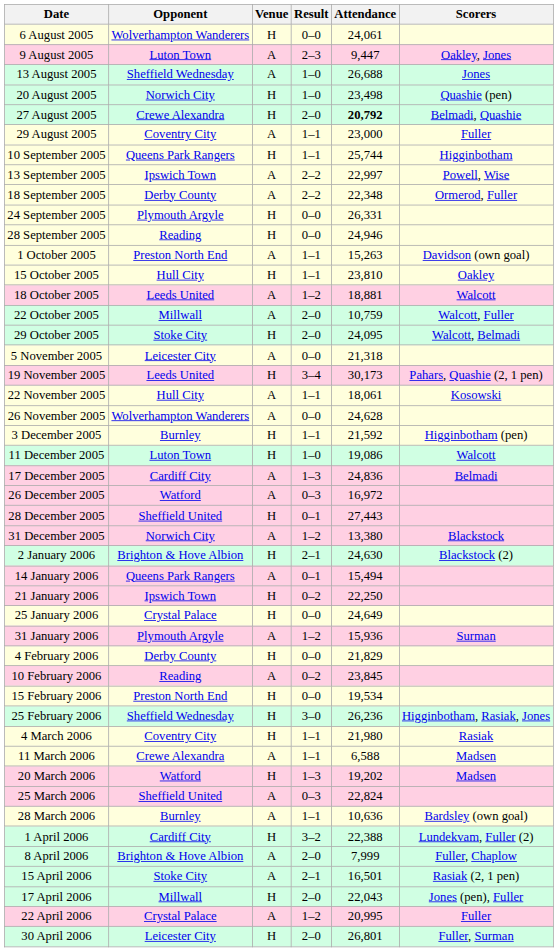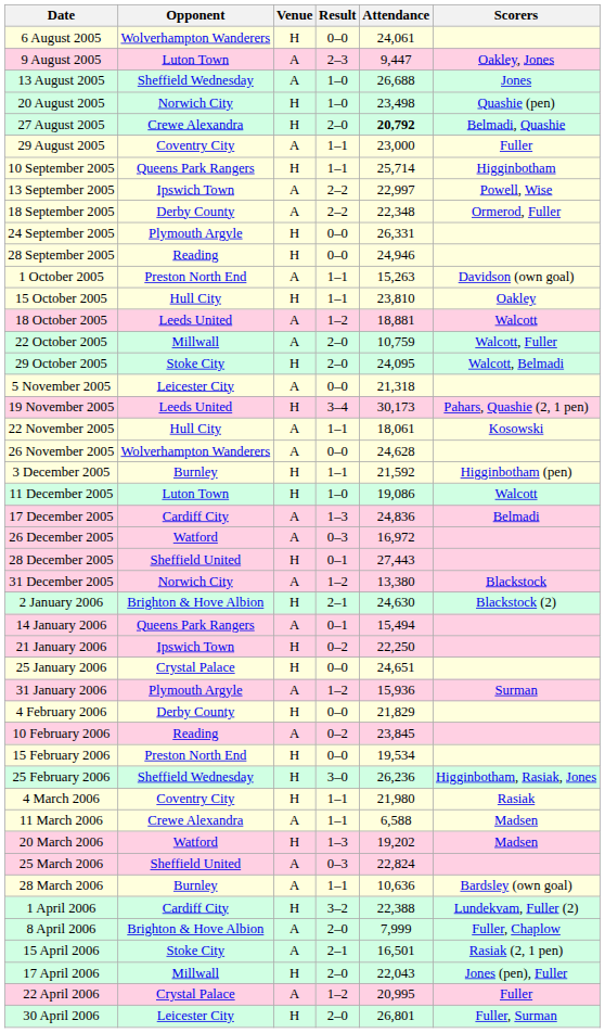 <table class="wikitable sortable" style="font-size:100%; text-align:center">
 <tr>
 <th>Date</th>
 <th>Opponent</th>
 <th>Venue</th>
 <th>Result</th>
 <th>Attendance</th>
 <th>Scorers</th>
 </tr>
 <tr style="background-color: #ffffdd;">
 <td>6 August 2005</td>
 <td><a href='#'>Wolverhampton Wanderers</a></td>
 <td>H</td>
 <td>0–0</td>
 <td>24,061</td>
 <td></td>
 </tr>
 <tr style="background-color: #ffd0e3;">
 <td>9 August 2005</td>
 <td><a href='#'>Luton Town</a></td>
 <td>A</td>
 <td>2–3</td>
 <td>9,447</td>
 <td><a href='#'>Oakley</a>, <a href='#'>Jones</a></td>
 </tr>
 <tr style="background-color: #d0ffe3;">
 <td>13 August 2005</td>
 <td><a href='#'>Sheffield Wednesday</a></td>
 <td>A</td>
 <td>1–0</td>
 <td>26,688</td>
 <td><a href='#'>Jones</a></td>
 </tr>
 <tr style="background-color: #d0ffe3;">
 <td>20 August 2005</td>
 <td><a href='#'>Norwich City</a></td>
 <td>H</td>
 <td>1–0</td>
 <td>23,498</td>
 <td><a href='#'>Quashie</a> (pen)</td>
 </tr>
 <tr style="background-color: #d0ffe3;">
 <td>27 August 2005</td>
 <td><a href='#'>Crewe Alexandra</a></td>
 <td>H</td>
 <td>2–0</td>
 <td><strong>20,792</strong></td>
 <td><a href='#'>Belmadi</a>, <a href='#'>Quashie</a></td>
 </tr>
 <tr style="background-color: #ffffdd;">
 <td>29 August 2005</td>
 <td><a href='#'>Coventry City</a></td>
 <td>A</td>
 <td>1–1</td>
 <td>23,000</td>
 <td><a href='#'>Fuller</a></td>
 </tr>
 <tr style="background-color: #ffffdd;">
 <td>10 September 2005</td>
 <td><a href='#'>Queens Park Rangers</a></td>
 <td>H</td>
 <td>1–1</td>
-<td>25,744</td>
+<td>25,714</td>
 <td><a href='#'>Higginbotham</a></td>
 </tr>
 <tr style="background-color: #ffffdd;">
 <td>13 September 2005</td>
 <td><a href='#'>Ipswich Town</a></td>
 <td>A</td>
 <td>2–2</td>
 <td>22,997</td>
 <td><a href='#'>Powell</a>, <a href='#'>Wise</a></td>
 </tr>
 <tr style="background-color: #ffffdd;">
 <td>18 September 2005</td>
 <td><a href='#'>Derby County</a></td>
 <td>A</td>
 <td>2–2</td>
 <td>22,348</td>
 <td><a href='#'>Ormerod</a>, <a href='#'>Fuller</a></td>
 </tr>
 <tr style="background-color: #ffffdd;">
 <td>24 September 2005</td>
 <td><a href='#'>Plymouth Argyle</a></td>
 <td>H</td>
 <td>0–0</td>
 <td>26,331</td>
 <td></td>
 </tr>
 <tr style="background-color: #ffffdd;">
 <td>28 September 2005</td>
 <td><a href='#'>Reading</a></td>
 <td>H</td>
 <td>0–0</td>
 <td>24,946</td>
 <td></td>
 </tr>
 <tr style="background-color: #ffffdd;">
 <td>1 October 2005</td>
 <td><a href='#'>Preston North End</a></td>
 <td>A</td>
 <td>1–1</td>
 <td>15,263</td>
 <td><a href='#'>Davidson</a> (own goal)</td>
 </tr>
 <tr style="background-color: #ffffdd;">
 <td>15 October 2005</td>
 <td><a href='#'>Hull City</a></td>
 <td>H</td>
 <td>1–1</td>
 <td>23,810</td>
 <td><a href='#'>Oakley</a></td>
 </tr>
 <tr style="background-color: #ffd0e3;">
 <td>18 October 2005</td>
 <td><a href='#'>Leeds United</a></td>
 <td>A</td>
 <td>1–2</td>
 <td>18,881</td>
 <td><a href='#'>Walcott</a></td>
 </tr>
 <tr style="background-color: #d0ffe3;">
 <td>22 October 2005</td>
 <td><a href='#'>Millwall</a></td>
 <td>A</td>
 <td>2–0</td>
 <td>10,759</td>
 <td><a href='#'>Walcott</a>, <a href='#'>Fuller</a></td>
 </tr>
 <tr style="background-color: #d0ffe3;">
 <td>29 October 2005</td>
 <td><a href='#'>Stoke City</a></td>
 <td>H</td>
 <td>2–0</td>
 <td>24,095</td>
 <td><a href='#'>Walcott</a>, <a href='#'>Belmadi</a></td>
 </tr>
 <tr style="background-color: #ffffdd;">
 <td>5 November 2005</td>
 <td><a href='#'>Leicester City</a></td>
 <td>A</td>
 <td>0–0</td>
 <td>21,318</td>
 <td></td>
 </tr>
 <tr style="background-color: #ffd0e3;">
 <td>19 November 2005</td>
 <td><a href='#'>Leeds United</a></td>
 <td>H</td>
 <td>3–4</td>
 <td>30,173</td>
 <td><a href='#'>Pahars</a>, <a href='#'>Quashie</a> (2, 1 pen)</td>
 </tr>
 <tr style="background-color: #ffffdd;">
 <td>22 November 2005</td>
 <td><a href='#'>Hull City</a></td>
 <td>A</td>
 <td>1–1</td>
 <td>18,061</td>
 <td><a href='#'>Kosowski</a></td>
 </tr>
 <tr style="background-color: #ffffdd;">
 <td>26 November 2005</td>
 <td><a href='#'>Wolverhampton Wanderers</a></td>
 <td>A</td>
 <td>0–0</td>
 <td>24,628</td>
 <td></td>
 </tr>
 <tr style="background-color: #ffffdd;">
 <td>3 December 2005</td>
 <td><a href='#'>Burnley</a></td>
 <td>H</td>
 <td>1–1</td>
 <td>21,592</td>
 <td><a href='#'>Higginbotham</a> (pen)</td>
 </tr>
 <tr style="background-color: #d0ffe3;">
 <td>11 December 2005</td>
 <td><a href='#'>Luton Town</a></td>
 <td>H</td>
 <td>1–0</td>
 <td>19,086</td>
 <td><a href='#'>Walcott</a></td>
 </tr>
 <tr style="background-color: #ffd0e3;">
 <td>17 December 2005</td>
 <td><a href='#'>Cardiff City</a></td>
 <td>A</td>
 <td>1–3</td>
 <td>24,836</td>
 <td><a href='#'>Belmadi</a></td>
 </tr>
 <tr style="background-color: #ffd0e3;">
 <td>26 December 2005</td>
 <td><a href='#'>Watford</a></td>
 <td>A</td>
 <td>0–3</td>
 <td>16,972</td>
 <td></td>
 </tr>
 <tr style="background-color: #ffd0e3;">
 <td>28 December 2005</td>
 <td><a href='#'>Sheffield United</a></td>
 <td>H</td>
 <td>0–1</td>
 <td>27,443</td>
 <td></td>
 </tr>
 <tr style="background-color: #ffd0e3;">
 <td>31 December 2005</td>
 <td><a href='#'>Norwich City</a></td>
 <td>A</td>
 <td>1–2</td>
 <td>13,380</td>
 <td><a href='#'>Blackstock</a></td>
 </tr>
 <tr style="background-color: #d0ffe3;">
 <td>2 January 2006</td>
 <td><a href='#'>Brighton & Hove Albion</a></td>
 <td>H</td>
 <td>2–1</td>
 <td>24,630</td>
 <td><a href='#'>Blackstock</a> (2)</td>
 </tr>
 <tr style="background-color: #ffd0e3;">
 <td>14 January 2006</td>
 <td><a href='#'>Queens Park Rangers</a></td>
 <td>A</td>
 <td>0–1</td>
 <td>15,494</td>
 <td></td>
 </tr>
 <tr style="background-color: #ffd0e3;">
 <td>21 January 2006</td>
 <td><a href='#'>Ipswich Town</a></td>
 <td>H</td>
 <td>0–2</td>
 <td>22,250</td>
 <td></td>
 </tr>
 <tr style="background-color: #ffffdd;">
 <td>25 January 2006</td>
 <td><a href='#'>Crystal Palace</a></td>
 <td>H</td>
 <td>0–0</td>
-<td>24,649</td>
+<td>24,651</td>
 <td></td>
 </tr>
 <tr style="background-color: #ffd0e3;">
 <td>31 January 2006</td>
 <td><a href='#'>Plymouth Argyle</a></td>
 <td>A</td>
 <td>1–2</td>
 <td>15,936</td>
 <td><a href='#'>Surman</a></td>
 </tr>
 <tr style="background-color: #ffffdd;">
 <td>4 February 2006</td>
 <td><a href='#'>Derby County</a></td>
 <td>H</td>
 <td>0–0</td>
 <td>21,829</td>
 <td></td>
 </tr>
 <tr style="background-color: #ffd0e3;">
 <td>10 February 2006</td>
 <td><a href='#'>Reading</a></td>
 <td>A</td>
 <td>0–2</td>
 <td>23,845</td>
 <td></td>
 </tr>
 <tr style="background-color: #ffffdd;">
 <td>15 February 2006</td>
 <td><a href='#'>Preston North End</a></td>
 <td>H</td>
 <td>0–0</td>
 <td>19,534</td>
 <td></td>
 </tr>
 <tr style="background-color: #d0ffe3;">
 <td>25 February 2006</td>
 <td><a href='#'>Sheffield Wednesday</a></td>
 <td>H</td>
 <td>3–0</td>
 <td>26,236</td>
 <td><a href='#'>Higginbotham</a>, <a href='#'>Rasiak</a>, <a href='#'>Jones</a></td>
 </tr>
 <tr style="background-color: #ffffdd;">
 <td>4 March 2006</td>
 <td><a href='#'>Coventry City</a></td>
 <td>H</td>
 <td>1–1</td>
 <td>21,980</td>
 <td><a href='#'>Rasiak</a></td>
 </tr>
 <tr style="background-color: #ffffdd;">
 <td>11 March 2006</td>
 <td><a href='#'>Crewe Alexandra</a></td>
 <td>A</td>
 <td>1–1</td>
 <td>6,588</td>
 <td><a href='#'>Madsen</a></td>
 </tr>
 <tr style="background-color: #ffd0e3;">
 <td>20 March 2006</td>
 <td><a href='#'>Watford</a></td>
 <td>H</td>
 <td>1–3</td>
 <td>19,202</td>
 <td><a href='#'>Madsen</a></td>
 </tr>
 <tr style="background-color: #ffd0e3;">
 <td>25 March 2006</td>
 <td><a href='#'>Sheffield United</a></td>
 <td>A</td>
 <td>0–3</td>
 <td>22,824</td>
 <td></td>
 </tr>
 <tr style="background-color: #ffffdd;">
 <td>28 March 2006</td>
 <td><a href='#'>Burnley</a></td>
 <td>A</td>
 <td>1–1</td>
 <td>10,636</td>
 <td><a href='#'>Bardsley</a> (own goal)</td>
 </tr>
 <tr style="background-color: #d0ffe3;">
 <td>1 April 2006</td>
 <td><a href='#'>Cardiff City</a></td>
 <td>H</td>
 <td>3–2</td>
 <td>22,388</td>
 <td><a href='#'>Lundekvam</a>, <a href='#'>Fuller</a> (2)</td>
 </tr>
 <tr style="background-color: #d0ffe3;">
 <td>8 April 2006</td>
 <td><a href='#'>Brighton & Hove Albion</a></td>
 <td>A</td>
 <td>2–0</td>
 <td>7,999</td>
 <td><a href='#'>Fuller</a>, <a href='#'>Chaplow</a></td>
 </tr>
 <tr style="background-color: #d0ffe3;">
 <td>15 April 2006</td>
 <td><a href='#'>Stoke City</a></td>
 <td>A</td>
 <td>2–1</td>
 <td>16,501</td>
 <td><a href='#'>Rasiak</a> (2, 1 pen)</td>
 </tr>
 <tr style="background-color: #d0ffe3;">
 <td>17 April 2006</td>
 <td><a href='#'>Millwall</a></td>
 <td>H</td>
 <td>2–0</td>
 <td>22,043</td>
 <td><a href='#'>Jones</a> (pen), <a href='#'>Fuller</a></td>
 </tr>
 <tr style="background-color: #ffd0e3;">
 <td>22 April 2006</td>
 <td><a href='#'>Crystal Palace</a></td>
 <td>A</td>
 <td>1–2</td>
 <td>20,995</td>
 <td><a href='#'>Fuller</a></td>
 </tr>
 <tr style="background-color: #d0ffe3;">
 <td>30 April 2006</td>
 <td><a href='#'>Leicester City</a></td>
 <td>H</td>
 <td>2–0</td>
 <td>26,801</td>
 <td><a href='#'>Fuller</a>, <a href='#'>Surman</a></td>
 </tr>
 </table>
